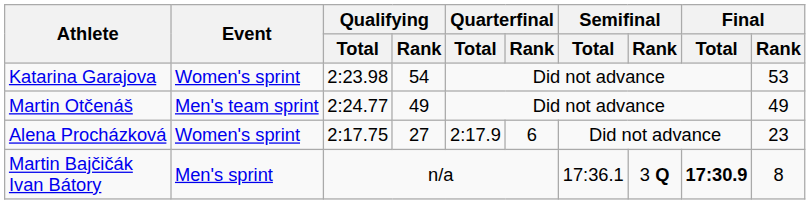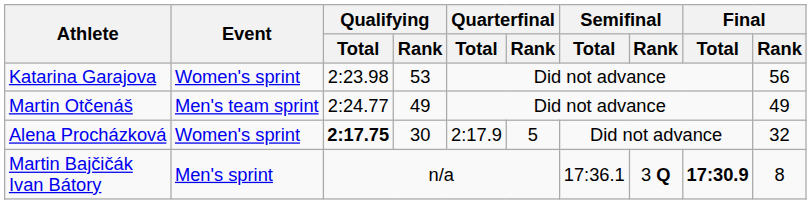 <table class="wikitable" style="font-size:90%">
 <tr>
 <th rowspan="2">Athlete</th>
 <th rowspan="2">Event</th>
 <th colspan="2">Qualifying</th>
 <th colspan="2">Quarterfinal</th>
 <th colspan="2">Semifinal</th>
 <th colspan="2">Final</th>
 </tr>
 <tr>
 <th>Total</th>
 <th>Rank</th>
 <th>Total</th>
 <th>Rank</th>
 <th>Total</th>
 <th>Rank</th>
 <th>Total</th>
 <th>Rank</th>
 </tr>
 <tr>
 <td><a href='#'>Katarina Garajova</a></td>
 <td><a href='#'>Women's sprint</a></td>
 <td align="center">2:23.98</td>
-<td align="center">54</td>
+<td align="center">53</td>
 <td colspan=5 align="center">Did not advance</td>
-<td align="center">53</td>
+<td align="center">56</td>
 </tr>
 <tr>
 <td><a href='#'>Martin Otčenáš</a></td>
 <td><a href='#'>Men's team sprint</a></td>
 <td align="center">2:24.77</td>
 <td align="center">49</td>
 <td colspan=5 align="center">Did not advance</td>
 <td align="center">49</td>
 </tr>
 <tr>
 <td><a href='#'>Alena Procházková</a></td>
 <td><a href='#'>Women's sprint</a></td>
-<td align="center">2:17.75</td>
-<td align="center">27</td>
+<td align="center"><strong>2:17.75</strong></td>
+<td align="center">30</td>
 <td align="center">2:17.9</td>
-<td align="center">6</td>
+<td align="center">5</td>
 <td colspan=3 align="center">Did not advance</td>
-<td align="center">23</td>
+<td align="center">32</td>
 </tr>
 <tr>
 <td><a href='#'>Martin Bajčičák</a><br><a href='#'>Ivan Bátory</a></td>
 <td><a href='#'>Men's sprint</a></td>
 <td colspan=4 align="center">n/a</td>
 <td align="center">17:36.1</td>
 <td align="center">3 <strong>Q</strong></td>
 <td align="center"><strong>17:30.9</strong></td>
 <td align="center">8</td>
 </tr>
 </table>
